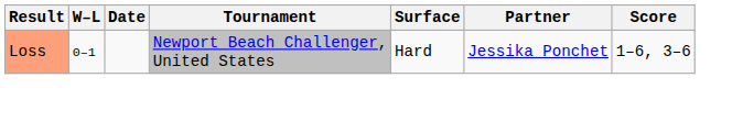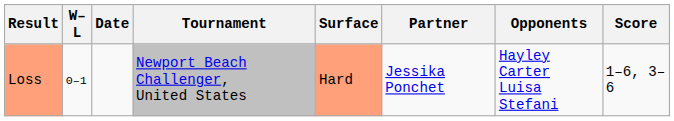 <table class="sortable wikitable">
 <tr>
 <th>Result</th>
 <th class="unsortable">W–L</th>
 <th>Date</th>
 <th>Tournament</th>
 <th>Surface</th>
 <th>Partner</th>
+<th>Opponents</th>
 <th class="unsortable">Score</th>
 </tr>
 <tr>
 <td style="background:#ffa07a;">Loss</td>
 <td><small>0–1</small></td>
 <td><a href='#'></a></td>
 <td bgcolor=silver><a href='#'>Newport Beach Challenger</a>, <br>United States</td>
-<td>Hard</td>
+<td style="background: lightsalmon;">Hard</td>
 <td> <a href='#'>Jessika Ponchet</a></td>
+<td> <a href='#'>Hayley Carter</a> <br>  <a href='#'>Luisa Stefani</a></td>
 <td>1–6, 3–6</td>
 </tr>
 </table>
